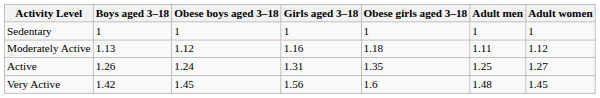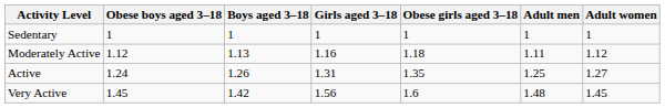 <table class="wikitable">
 <tr>
 <th>Activity Level</th>
+<th>Obese boys aged 3–18</th>
 <th>Boys aged 3–18</th>
-<th>Obese boys aged 3–18</th>
 <th>Girls aged 3–18</th>
 <th>Obese girls aged 3–18</th>
 <th>Adult men</th>
 <th>Adult women</th>
 </tr>
 <tr>
 <td>Sedentary</td>
 <td>1</td>
 <td>1</td>
 <td>1</td>
 <td>1</td>
 <td>1</td>
 <td>1</td>
 </tr>
 <tr>
 <td>Moderately Active</td>
+<td>1.12</td>
 <td>1.13</td>
-<td>1.12</td>
 <td>1.16</td>
 <td>1.18</td>
 <td>1.11</td>
 <td>1.12</td>
 </tr>
 <tr>
 <td>Active</td>
+<td>1.24</td>
 <td>1.26</td>
-<td>1.24</td>
 <td>1.31</td>
 <td>1.35</td>
 <td>1.25</td>
 <td>1.27</td>
 </tr>
 <tr>
 <td>Very Active</td>
+<td>1.45</td>
 <td>1.42</td>
-<td>1.45</td>
 <td>1.56</td>
 <td>1.6</td>
 <td>1.48</td>
 <td>1.45</td>
 </tr>
 </table>
